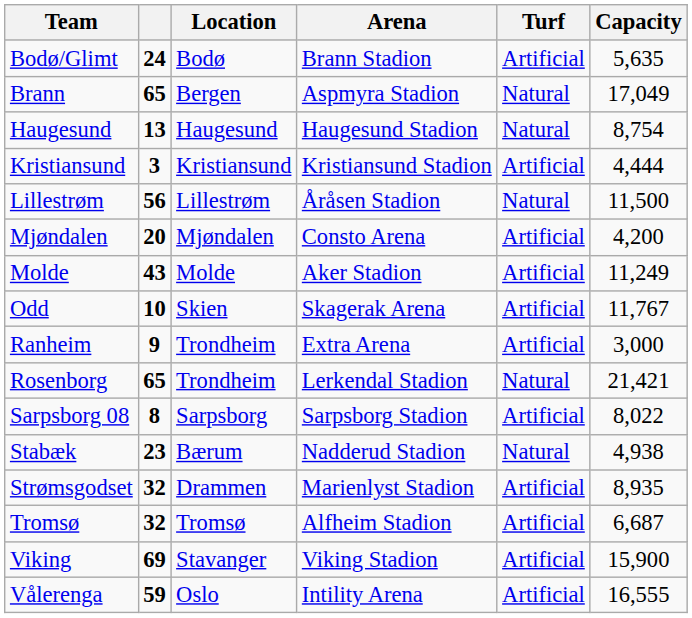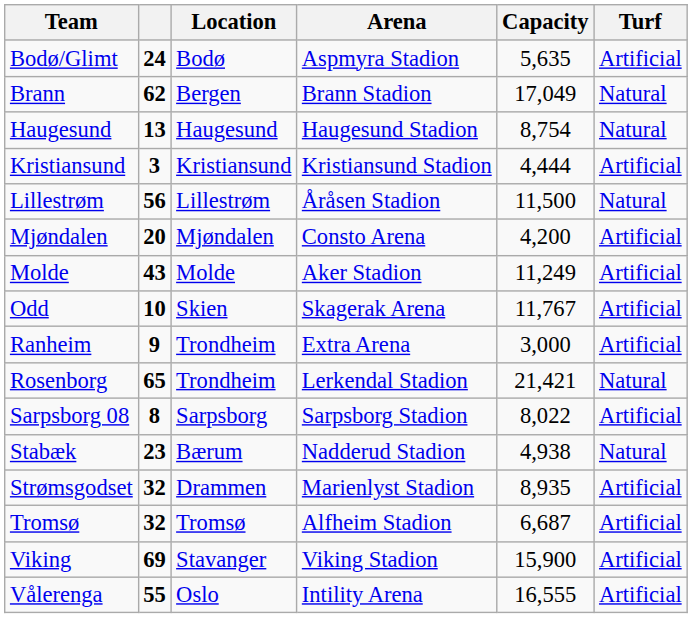 <table class="wikitable sortable" border="1">
 <tr>
 <th>Team</th>
 <th></th>
 <th>Location</th>
 <th>Arena</th>
+<th>Capacity</th>
 <th>Turf</th>
-<th>Capacity</th>
 </tr>
 <tr>
 <td><a href='#'>Bodø/Glimt</a></td>
 <td align="center"><strong>24</strong></td>
 <td><a href='#'>Bodø</a></td>
-<td><a href='#'>Brann Stadion</a></td>
+<td><a href='#'>Aspmyra Stadion</a></td>
+<td align="center">5,635</td>
 <td><a href='#'>Artificial</a></td>
-<td align="center">5,635</td>
 </tr>
 <tr>
 <td><a href='#'>Brann</a></td>
-<td align="center"><strong>65</strong></td>
+<td align="center"><strong>62</strong></td>
 <td><a href='#'>Bergen</a></td>
-<td><a href='#'>Aspmyra Stadion</a></td>
+<td><a href='#'>Brann Stadion</a></td>
+<td align="center">17,049</td>
 <td><a href='#'>Natural</a></td>
-<td align="center">17,049</td>
 </tr>
 <tr>
 <td><a href='#'>Haugesund</a></td>
 <td align="center"><strong>13</strong></td>
 <td><a href='#'>Haugesund</a></td>
 <td><a href='#'>Haugesund Stadion</a></td>
+<td align="center">8,754</td>
 <td><a href='#'>Natural</a></td>
-<td align="center">8,754</td>
 </tr>
 <tr>
 <td><a href='#'>Kristiansund</a></td>
 <td align="center"><strong>3</strong></td>
 <td><a href='#'>Kristiansund</a></td>
 <td><a href='#'>Kristiansund Stadion</a></td>
+<td align="center">4,444</td>
 <td><a href='#'>Artificial</a></td>
-<td align="center">4,444</td>
 </tr>
 <tr>
 <td><a href='#'>Lillestrøm</a></td>
 <td align="center"><strong>56</strong></td>
 <td><a href='#'>Lillestrøm</a></td>
 <td><a href='#'>Åråsen Stadion</a></td>
+<td align="center">11,500</td>
 <td><a href='#'>Natural</a></td>
-<td align="center">11,500</td>
 </tr>
 <tr>
 <td><a href='#'>Mjøndalen</a></td>
 <td align="center"><strong>20</strong></td>
 <td><a href='#'>Mjøndalen</a></td>
 <td><a href='#'>Consto Arena</a></td>
+<td align="center">4,200</td>
 <td><a href='#'>Artificial</a></td>
-<td align="center">4,200</td>
 </tr>
 <tr>
 <td><a href='#'>Molde</a></td>
 <td align="center"><strong>43</strong></td>
 <td><a href='#'>Molde</a></td>
 <td><a href='#'>Aker Stadion</a></td>
+<td align="center">11,249</td>
 <td><a href='#'>Artificial</a></td>
-<td align="center">11,249</td>
 </tr>
 <tr>
 <td><a href='#'>Odd</a></td>
 <td align="center"><strong>10</strong></td>
 <td><a href='#'>Skien</a></td>
 <td><a href='#'>Skagerak Arena</a></td>
+<td align="center">11,767</td>
 <td><a href='#'>Artificial</a></td>
-<td align="center">11,767</td>
 </tr>
 <tr>
 <td><a href='#'>Ranheim</a></td>
 <td align="center"><strong>9</strong></td>
 <td><a href='#'>Trondheim</a></td>
 <td><a href='#'>Extra Arena</a></td>
+<td align="center">3,000</td>
 <td><a href='#'>Artificial</a></td>
-<td align="center">3,000</td>
 </tr>
 <tr>
 <td><a href='#'>Rosenborg</a></td>
 <td align="center"><strong>65</strong></td>
 <td><a href='#'>Trondheim</a></td>
 <td><a href='#'>Lerkendal Stadion</a></td>
+<td align="center">21,421</td>
 <td><a href='#'>Natural</a></td>
-<td align="center">21,421</td>
 </tr>
 <tr>
 <td><a href='#'>Sarpsborg 08</a></td>
 <td align="center"><strong>8</strong></td>
 <td><a href='#'>Sarpsborg</a></td>
 <td><a href='#'>Sarpsborg Stadion</a></td>
+<td align="center">8,022</td>
 <td><a href='#'>Artificial</a></td>
-<td align="center">8,022</td>
 </tr>
 <tr>
 <td><a href='#'>Stabæk</a></td>
 <td align="center"><strong>23</strong></td>
 <td><a href='#'>Bærum</a></td>
 <td><a href='#'>Nadderud Stadion</a></td>
+<td align="center">4,938</td>
 <td><a href='#'>Natural</a></td>
-<td align="center">4,938</td>
 </tr>
 <tr>
 <td><a href='#'>Strømsgodset</a></td>
 <td align="center"><strong>32</strong></td>
 <td><a href='#'>Drammen</a></td>
 <td><a href='#'>Marienlyst Stadion</a></td>
+<td align="center">8,935</td>
 <td><a href='#'>Artificial</a></td>
-<td align="center">8,935</td>
 </tr>
 <tr>
 <td><a href='#'>Tromsø</a></td>
 <td align="center"><strong>32</strong></td>
 <td><a href='#'>Tromsø</a></td>
 <td><a href='#'>Alfheim Stadion</a></td>
+<td align="center">6,687</td>
 <td><a href='#'>Artificial</a></td>
-<td align="center">6,687</td>
 </tr>
 <tr>
 <td><a href='#'>Viking</a></td>
 <td align="center"><strong>69</strong></td>
 <td><a href='#'>Stavanger</a></td>
 <td><a href='#'>Viking Stadion</a></td>
+<td align="center">15,900</td>
 <td><a href='#'>Artificial</a></td>
-<td align="center">15,900</td>
 </tr>
 <tr>
 <td><a href='#'>Vålerenga</a></td>
-<td align="center"><strong>59</strong></td>
+<td align="center"><strong>55</strong></td>
 <td><a href='#'>Oslo</a></td>
 <td><a href='#'>Intility Arena</a></td>
+<td align="center">16,555</td>
 <td><a href='#'>Artificial</a></td>
-<td align="center">16,555</td>
 </tr>
 </table>
